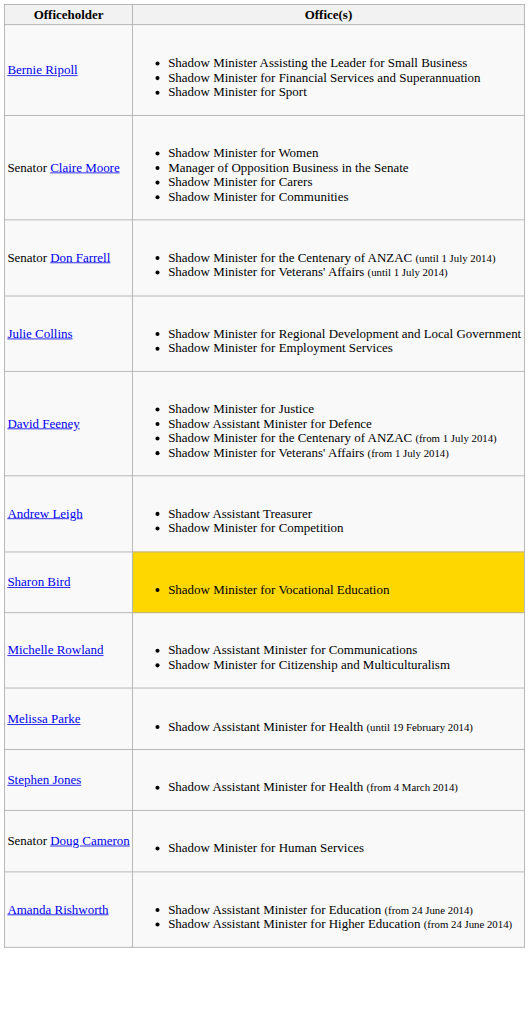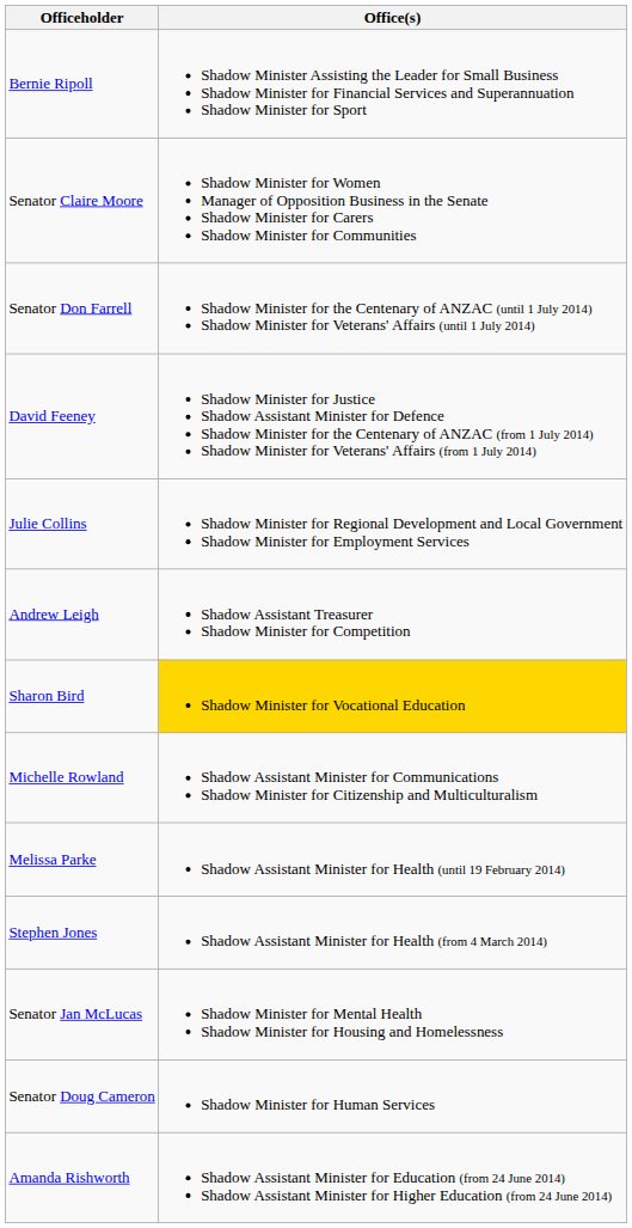 <table class="wikitable">
 <tr>
 <th>Officeholder</th>
 <th>Office(s)</th>
 </tr>
 <tr>
 <td><a href='#'>Bernie Ripoll</a> </td>
 <td><br><ul><li>Shadow Minister Assisting the Leader for Small Business</li><li>Shadow Minister for Financial Services and Superannuation</li><li>Shadow Minister for Sport</li></ul></td>
 </tr>
 <tr>
 <td>Senator <a href='#'>Claire Moore</a></td>
 <td><br><ul><li>Shadow Minister for Women</li><li>Manager of Opposition Business in the Senate</li><li>Shadow Minister for Carers</li><li>Shadow Minister for Communities</li></ul></td>
 </tr>
 <tr>
 <td>Senator <a href='#'>Don Farrell</a></td>
 <td><br><ul><li>Shadow Minister for the Centenary of ANZAC <small>(until 1 July 2014)</small></li><li>Shadow Minister for Veterans' Affairs <small>(until 1 July 2014)</small></li></ul></td>
 </tr>
 <tr>
+<td><a href='#'>David Feeney</a> </td>
+<td><br><ul><li>Shadow Minister for Justice</li><li>Shadow Assistant Minister for Defence</li><li>Shadow Minister for the Centenary of ANZAC <small>(from 1 July 2014)</small></li><li>Shadow Minister for Veterans' Affairs <small>(from 1 July 2014)</small></li></ul></td>
+</tr>
+<tr>
 <td><a href='#'>Julie Collins</a> </td>
 <td><br><ul><li>Shadow Minister for Regional Development and Local Government</li><li>Shadow Minister for Employment Services</li></ul></td>
-</tr>
-<tr>
-<td><a href='#'>David Feeney</a> </td>
-<td><br><ul><li>Shadow Minister for Justice</li><li>Shadow Assistant Minister for Defence</li><li>Shadow Minister for the Centenary of ANZAC <small>(from 1 July 2014)</small></li><li>Shadow Minister for Veterans' Affairs <small>(from 1 July 2014)</small></li></ul></td>
 </tr>
 <tr>
 <td><a href='#'>Andrew Leigh</a> </td>
 <td><br><ul><li>Shadow Assistant Treasurer</li><li>Shadow Minister for Competition</li></ul></td>
 </tr>
 <tr>
 <td><a href='#'>Sharon Bird</a> </td>
 <td style="background: gold;"><br><ul><li>Shadow Minister for Vocational Education</li></ul></td>
 </tr>
 <tr>
 <td><a href='#'>Michelle Rowland</a> </td>
 <td><br><ul><li>Shadow Assistant Minister for Communications</li><li>Shadow Minister for Citizenship and Multiculturalism</li></ul></td>
 </tr>
 <tr>
 <td><a href='#'>Melissa Parke</a> </td>
 <td><br><ul><li>Shadow Assistant Minister for Health <small>(until 19 February 2014)</small></li></ul></td>
 </tr>
 <tr>
 <td><a href='#'>Stephen Jones</a> </td>
 <td><br><ul><li>Shadow Assistant Minister for Health <small>(from 4 March 2014)</small></li></ul></td>
 </tr>
 <tr>
+<td>Senator <a href='#'>Jan McLucas</a></td>
+<td><br><ul><li>Shadow Minister for Mental Health</li><li>Shadow Minister for Housing and Homelessness</li></ul></td>
+</tr>
+<tr>
 <td>Senator <a href='#'>Doug Cameron</a></td>
 <td><br><ul><li>Shadow Minister for Human Services</li></ul></td>
 </tr>
 <tr>
 <td><a href='#'>Amanda Rishworth</a> </td>
 <td><br><ul><li>Shadow Assistant Minister for Education <small>(from 24 June 2014)</small></li><li>Shadow Assistant Minister for Higher Education <small>(from 24 June 2014)</small></li></ul></td>
 </tr>
 </table>
